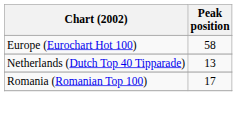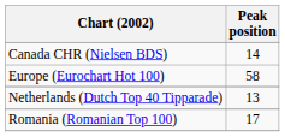 <table class="wikitable sortable">
 <tr>
 <th>Chart (2002)</th>
 <th>Peak<br>position</th>
 </tr>
 <tr>
 </tr>
 <tr>
 </tr>
 <tr>
+</tr>
+<tr>
+<td>Canada CHR (<a href='#'>Nielsen BDS</a>)</td>
+<td align="center">14</td>
 </tr>
 <tr>
 <td>Europe (<a href='#'>Eurochart Hot 100</a>)</td>
 <td align="center">58</td>
 </tr>
 <tr>
 </tr>
 <tr>
 </tr>
 <tr>
 </tr>
 <tr>
 <td>Netherlands (<a href='#'>Dutch Top 40 Tipparade</a>)</td>
 <td align="center">13</td>
 </tr>
 <tr>
 </tr>
 <tr>
 </tr>
 <tr>
 <td>Romania (<a href='#'>Romanian Top 100</a>)</td>
 <td align="center">17</td>
 </tr>
 <tr>
 </tr>
 <tr>
 </tr>
 <tr>
 </tr>
 <tr>
 </tr>
 <tr>
 </tr>
 <tr>
 </tr>
 <tr>
 </tr>
 </table>
